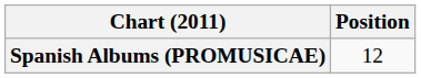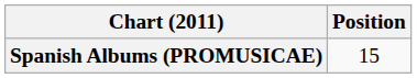 <table class="wikitable plainrowheaders" style="text-align:center">
 <tr>
 <th scope="col">Chart (2011)</th>
 <th scope="col">Position</th>
 </tr>
 <tr>
 <th scope="row">Spanish Albums (PROMUSICAE)</th>
-<td>12</td>
+<td>15</td>
 </tr>
 </table>
